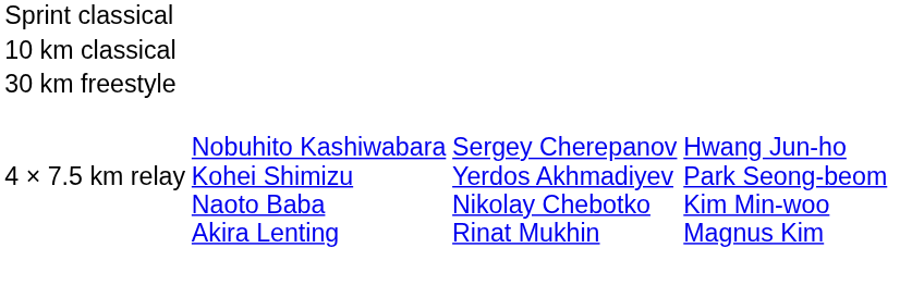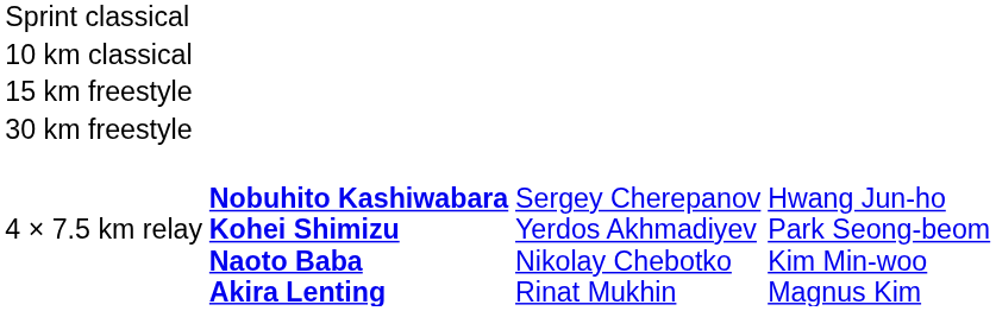 <table>
 <tr>
 <td>Sprint classical<br></td>
 <td></td>
 <td></td>
 <td></td>
 </tr>
 <tr>
 <td>10 km classical<br></td>
 <td></td>
 <td></td>
 <td></td>
 </tr>
 <tr>
+<td>15 km freestyle<br></td>
+<td></td>
+<td></td>
+<td></td>
+</tr>
+<tr>
 <td>30 km freestyle<br></td>
 <td></td>
 <td></td>
 <td></td>
 </tr>
 <tr>
 <td>4 × 7.5 km relay<br></td>
-<td><br><a href='#'>Nobuhito Kashiwabara</a><br><a href='#'>Kohei Shimizu</a><br><a href='#'>Naoto Baba</a><br><a href='#'>Akira Lenting</a></td>
+<td><strong><br><a href='#'>Nobuhito Kashiwabara</a><br><a href='#'>Kohei Shimizu</a><br><a href='#'>Naoto Baba</a><br><a href='#'>Akira Lenting</a></strong></td>
 <td><br><a href='#'>Sergey Cherepanov</a><br><a href='#'>Yerdos Akhmadiyev</a><br><a href='#'>Nikolay Chebotko</a><br><a href='#'>Rinat Mukhin</a></td>
 <td><br><a href='#'>Hwang Jun-ho</a><br><a href='#'>Park Seong-beom</a><br><a href='#'>Kim Min-woo</a><br><a href='#'>Magnus Kim</a></td>
 </tr>
 </table>
